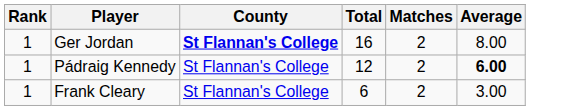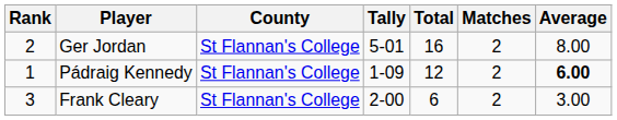 <table class="wikitable">
 <tr>
 <th>Rank</th>
 <th>Player</th>
 <th>County</th>
+<th>Tally</th>
 <th>Total</th>
 <th>Matches</th>
 <th>Average</th>
 </tr>
 <tr>
-<td rowspan=1 align=center>1</td>
+<td rowspan=1 align=center>2</td>
 <td>Ger Jordan</td>
-<td><strong><a href='#'>St Flannan's College</a></strong></td>
+<td><a href='#'>St Flannan's College</a></td>
+<td align=center>5-01</td>
 <td align=center>16</td>
 <td align=center>2</td>
 <td align=center>8.00</td>
 </tr>
 <tr>
 <td rowspan=1 align=center>1</td>
 <td>Pádraig Kennedy</td>
 <td><a href='#'>St Flannan's College</a></td>
+<td align=center>1-09</td>
 <td align=center>12</td>
 <td align=center>2</td>
 <td align=center><strong>6.00</strong></td>
 </tr>
 <tr>
-<td rowspan=1 align=center>1</td>
+<td rowspan=1 align=center>3</td>
 <td>Frank Cleary</td>
 <td><a href='#'>St Flannan's College</a></td>
+<td align=center>2-00</td>
 <td align=center>6</td>
 <td align=center>2</td>
 <td align=center>3.00</td>
 </tr>
 </table>
